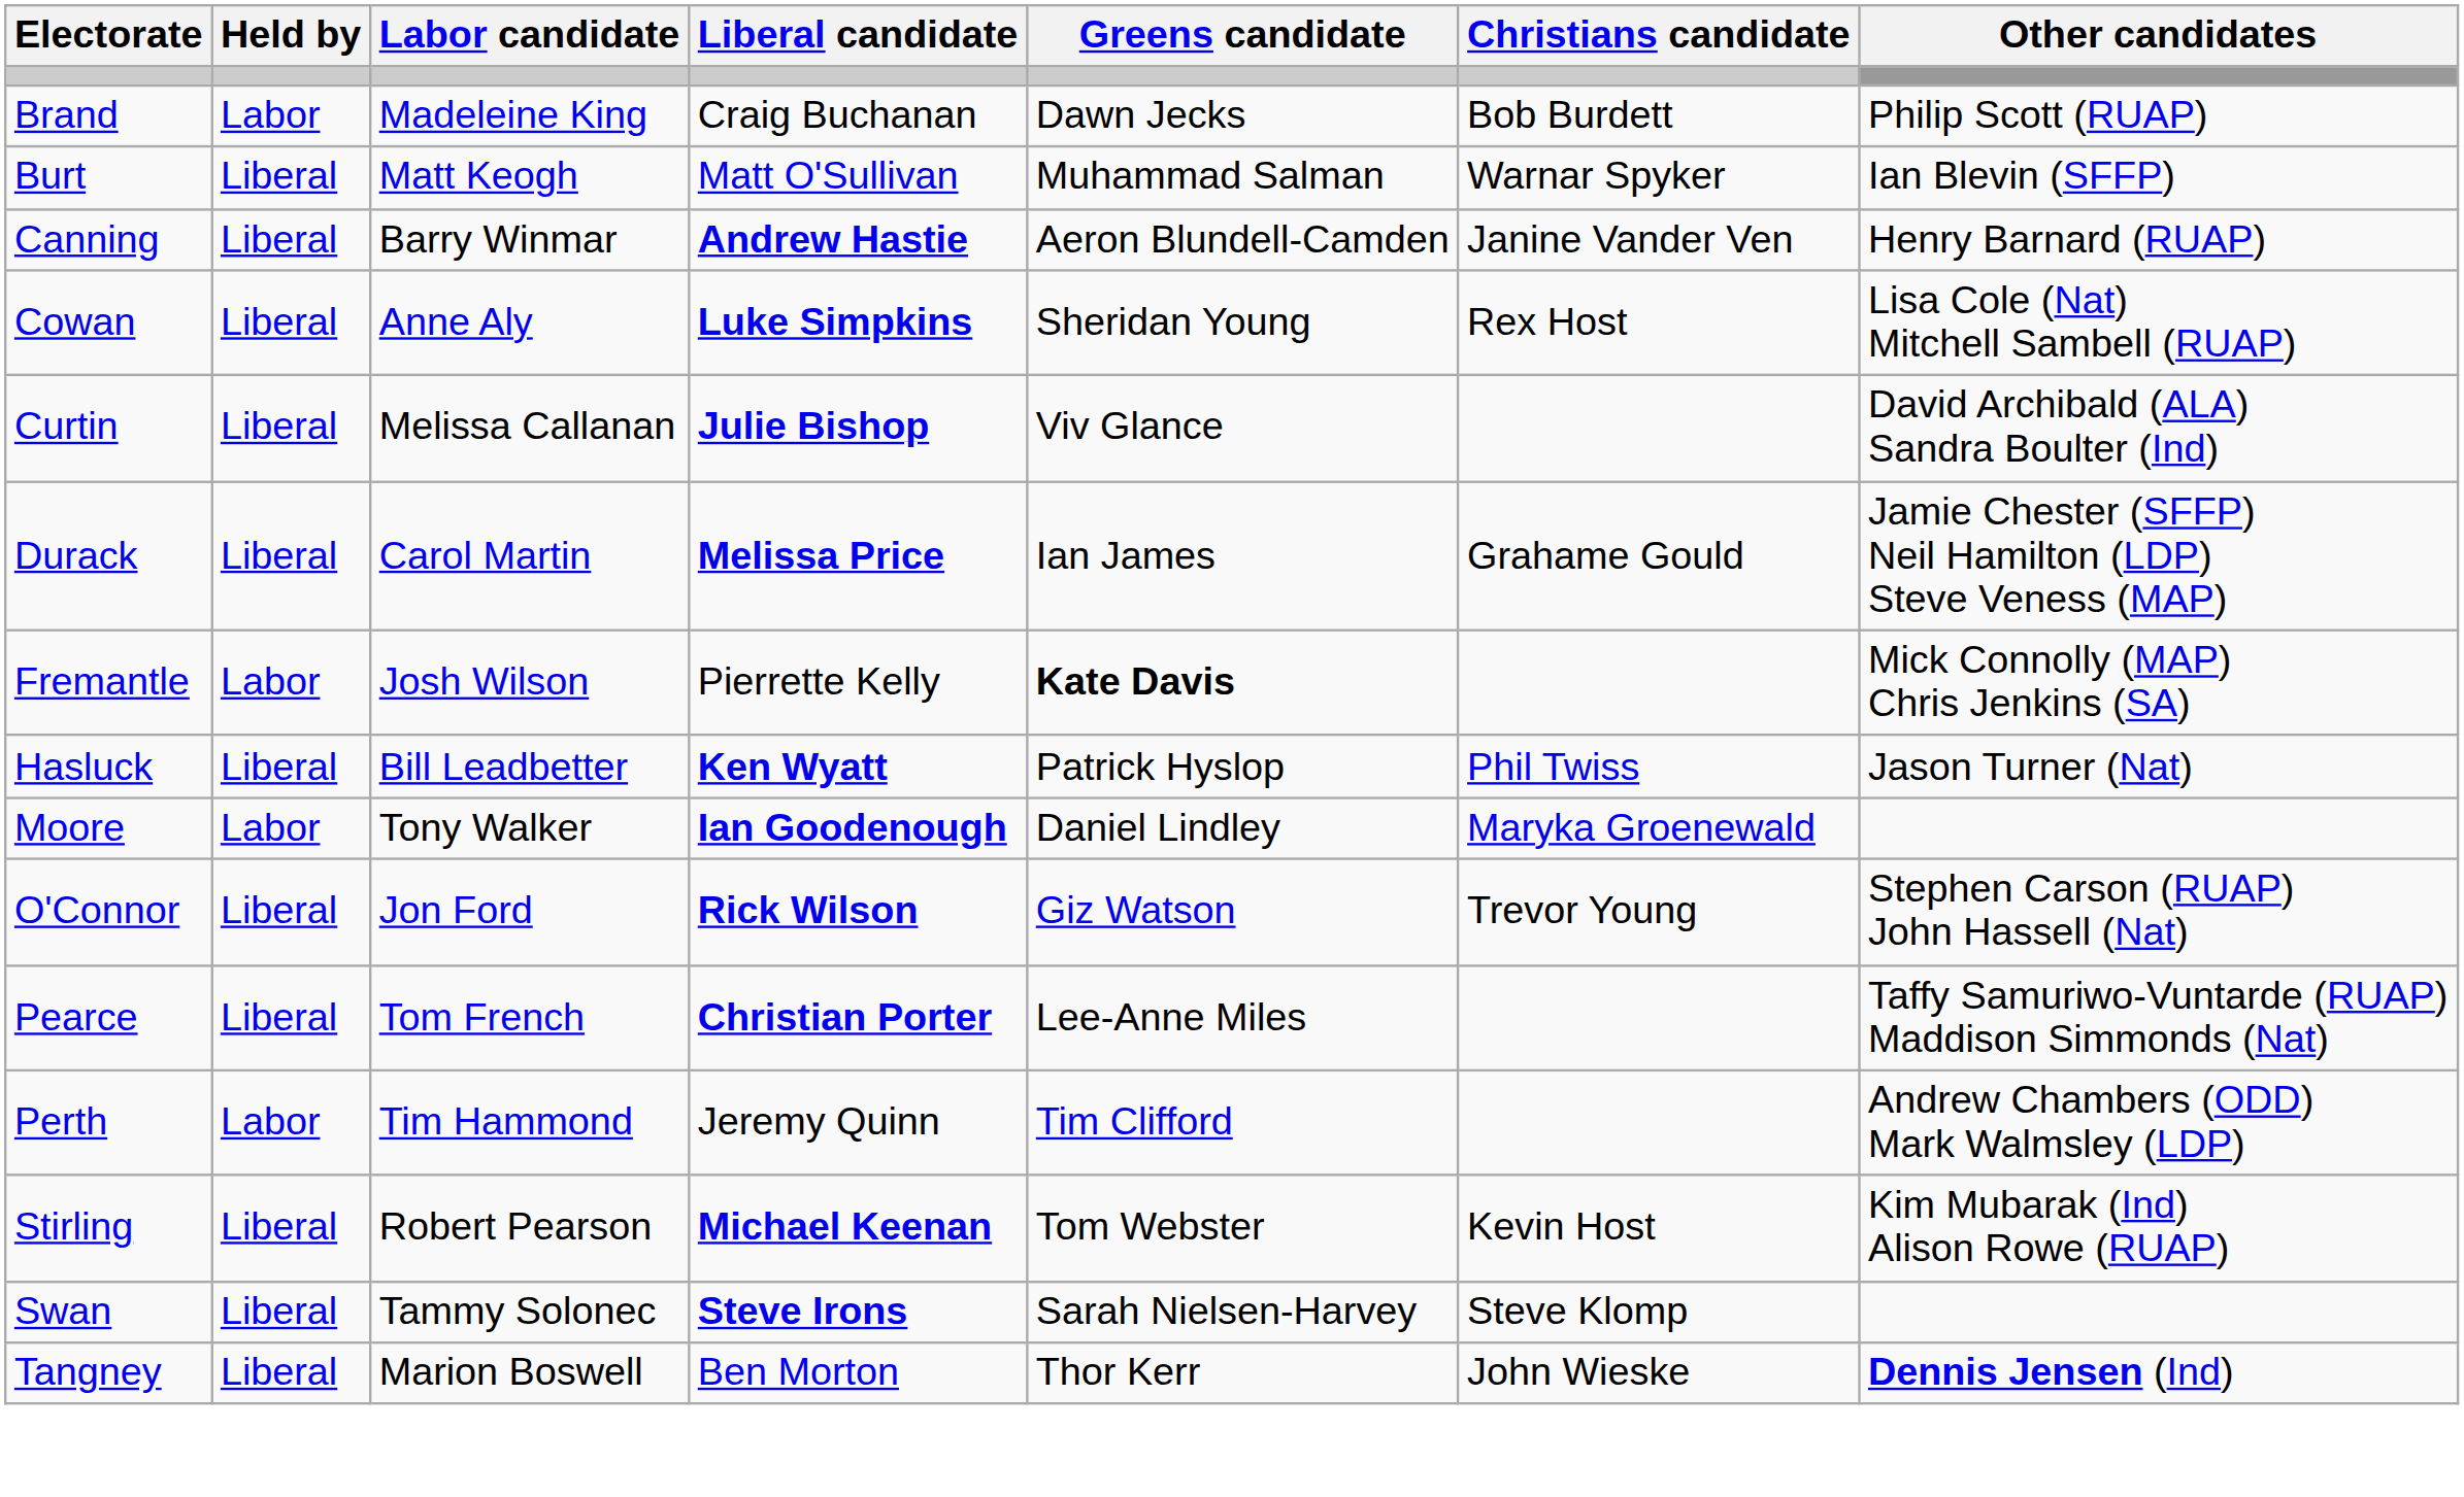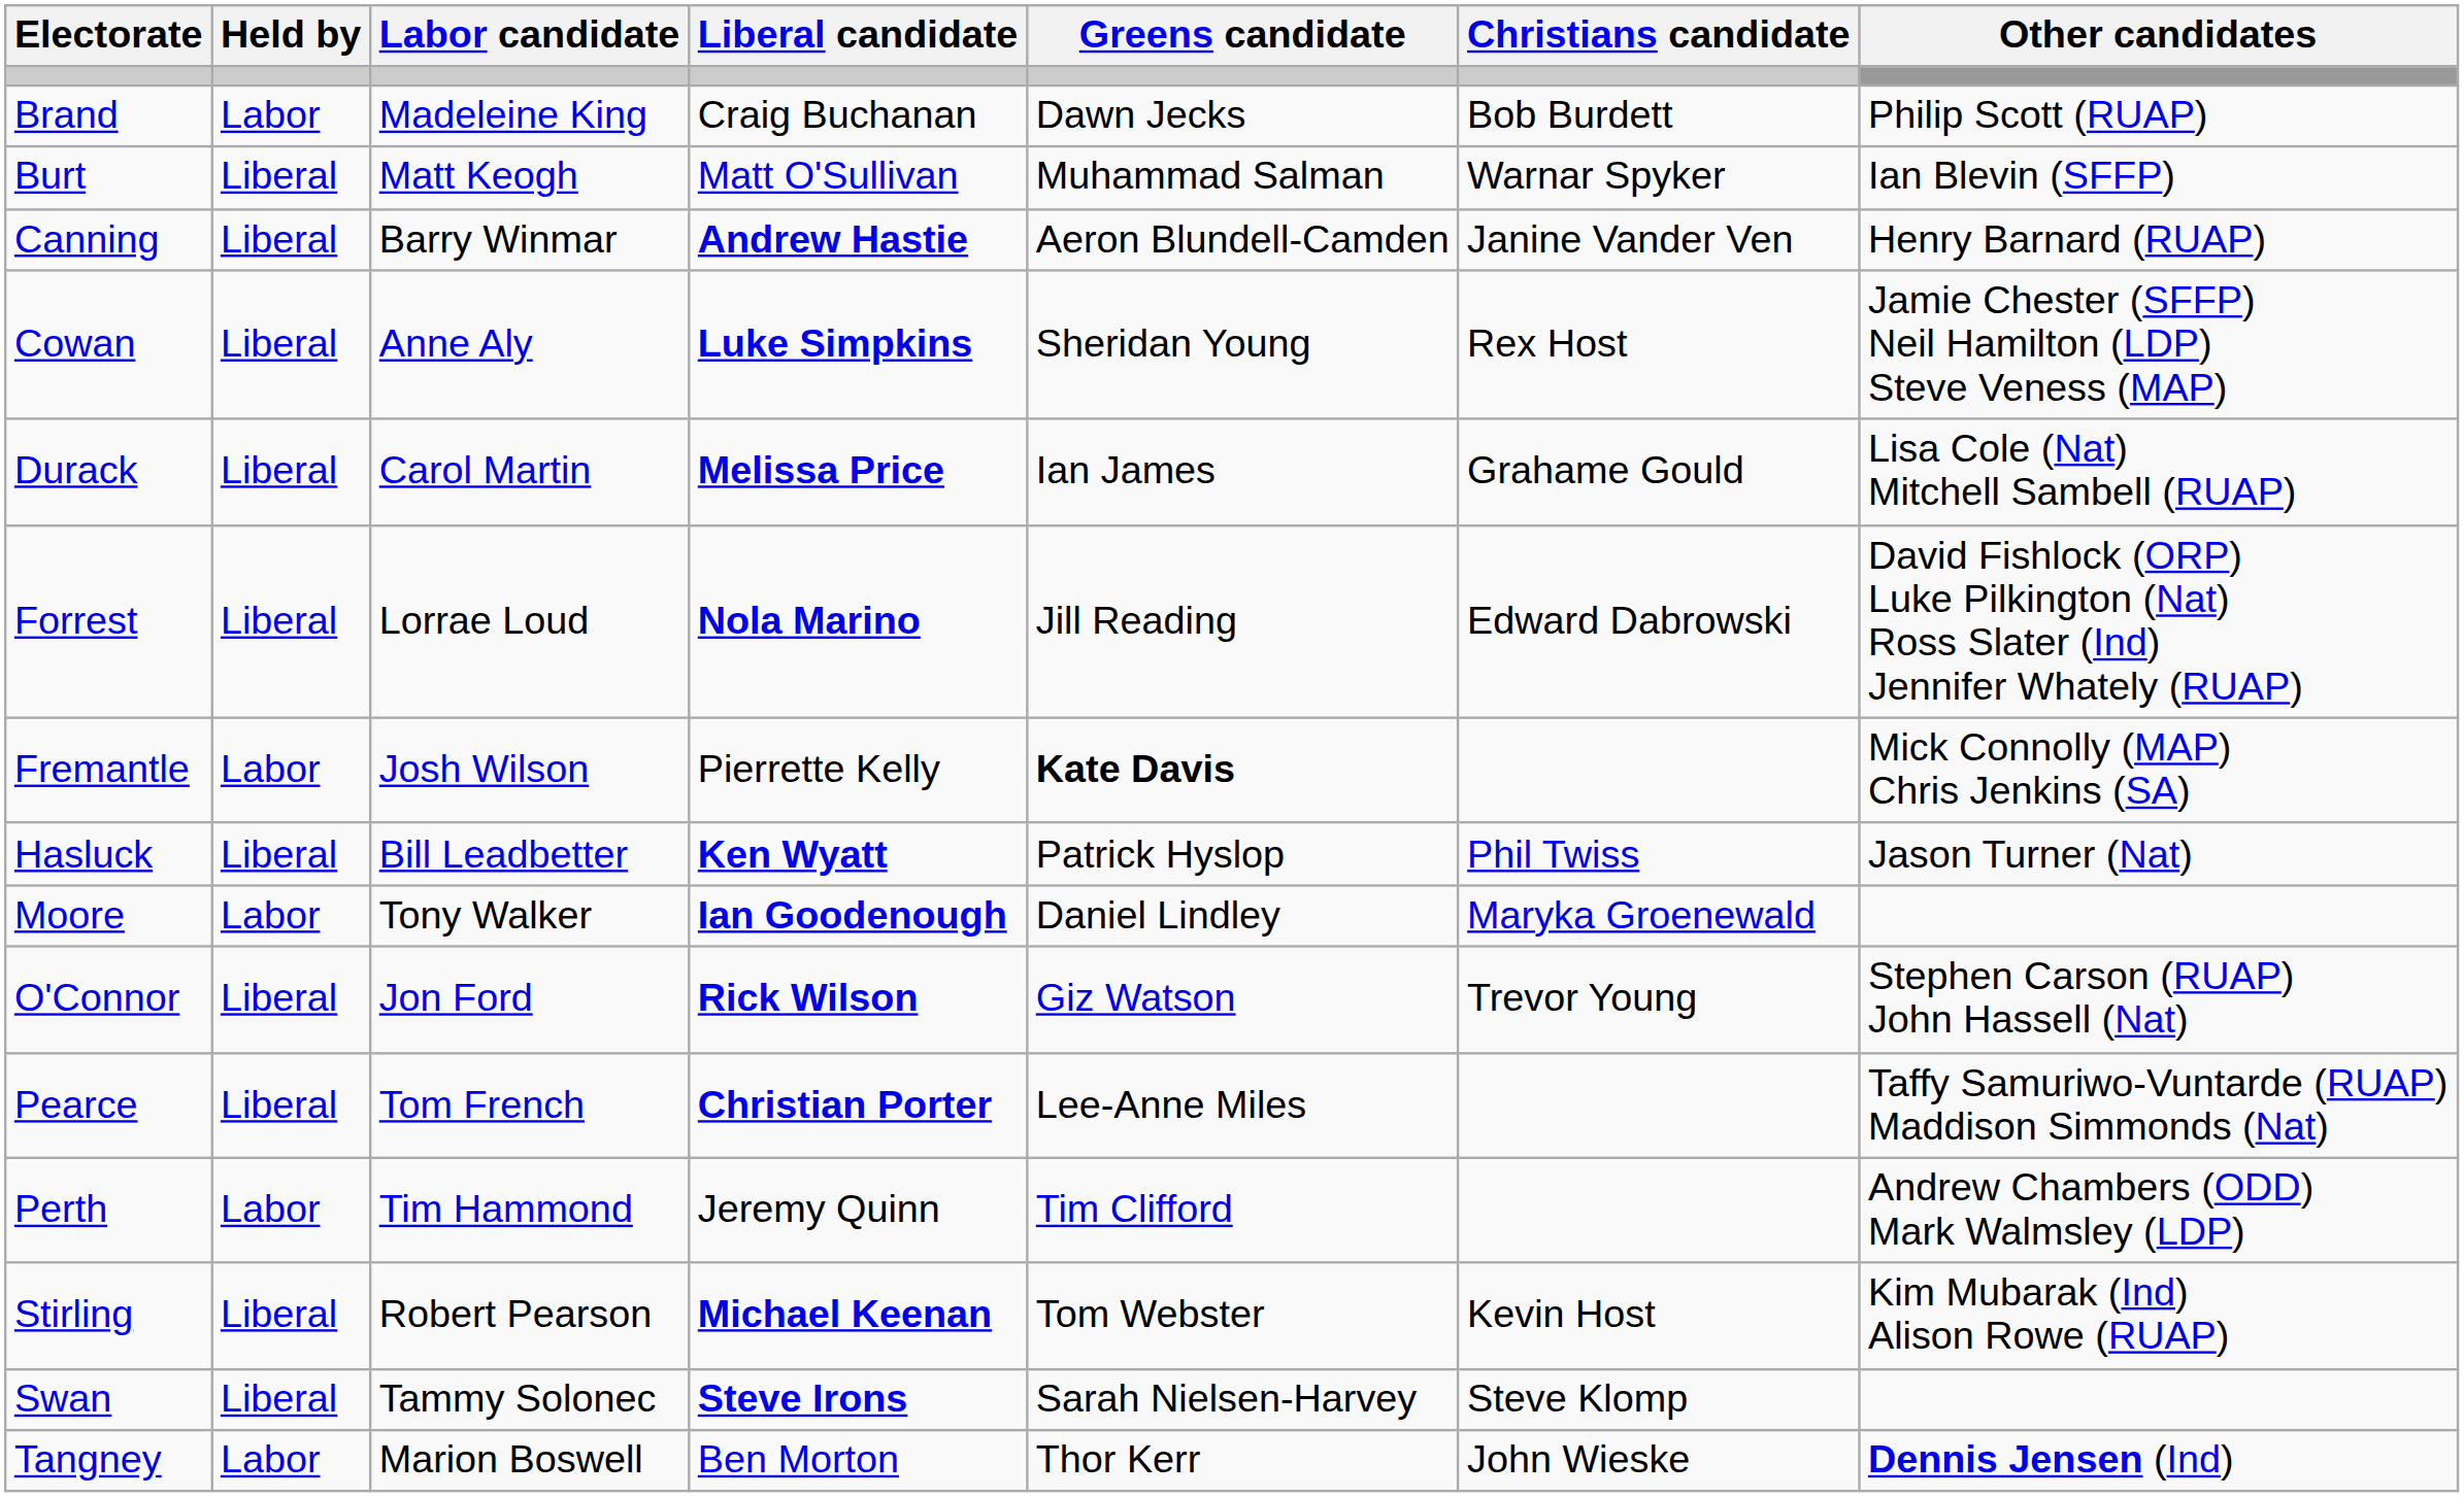 <table class="wikitable">
 <tr>
 <th>Electorate</th>
 <th>Held by</th>
 <th><a href='#'>Labor</a> candidate</th>
 <th><a href='#'>Liberal</a> candidate</th>
 <th><a href='#'>Greens</a> candidate</th>
 <th><a href='#'>Christians</a> candidate</th>
 <th>Other candidates</th>
 </tr>
 <tr style="background:#ccc;">
 <td></td>
 <td></td>
 <td></td>
 <td></td>
 <td></td>
 <td></td>
 <td style="background:#999;"></td>
 </tr>
 <tr>
 <td><a href='#'>Brand</a></td>
 <td><a href='#'>Labor</a></td>
 <td><a href='#'>Madeleine King</a></td>
 <td>Craig Buchanan</td>
 <td>Dawn Jecks</td>
 <td>Bob Burdett</td>
 <td>Philip Scott (<a href='#'>RUAP</a>)</td>
 </tr>
 <tr>
 <td><a href='#'>Burt</a></td>
 <td><a href='#'>Liberal</a></td>
 <td><a href='#'>Matt Keogh</a></td>
 <td><a href='#'>Matt O'Sullivan</a></td>
 <td>Muhammad Salman</td>
 <td>Warnar Spyker</td>
 <td>Ian Blevin (<a href='#'>SFFP</a>)</td>
 </tr>
 <tr>
 <td><a href='#'>Canning</a></td>
 <td><a href='#'>Liberal</a></td>
 <td>Barry Winmar</td>
 <td><strong><a href='#'>Andrew Hastie</a></strong></td>
 <td>Aeron Blundell-Camden</td>
 <td>Janine Vander Ven</td>
 <td>Henry Barnard (<a href='#'>RUAP</a>)</td>
 </tr>
 <tr>
 <td><a href='#'>Cowan</a></td>
 <td><a href='#'>Liberal</a></td>
 <td><a href='#'>Anne Aly</a></td>
 <td><strong><a href='#'>Luke Simpkins</a></strong></td>
 <td>Sheridan Young</td>
 <td>Rex Host</td>
-<td>Lisa Cole (<a href='#'>Nat</a>) <br> Mitchell Sambell (<a href='#'>RUAP</a>)</td>
-</tr>
-<tr>
-<td><a href='#'>Curtin</a></td>
-<td><a href='#'>Liberal</a></td>
-<td>Melissa Callanan</td>
-<td><strong><a href='#'>Julie Bishop</a></strong></td>
-<td>Viv Glance</td>
-<td></td>
-<td>David Archibald (<a href='#'>ALA</a>) <br> Sandra Boulter (<a href='#'>Ind</a>)</td>
+<td>Jamie Chester (<a href='#'>SFFP</a>) <br> Neil Hamilton (<a href='#'>LDP</a>) <br> Steve Veness (<a href='#'>MAP</a>)</td>
 </tr>
 <tr>
 <td><a href='#'>Durack</a></td>
 <td><a href='#'>Liberal</a></td>
 <td><a href='#'>Carol Martin</a></td>
 <td><strong><a href='#'>Melissa Price</a></strong></td>
 <td>Ian James</td>
 <td>Grahame Gould</td>
-<td>Jamie Chester (<a href='#'>SFFP</a>) <br> Neil Hamilton (<a href='#'>LDP</a>) <br> Steve Veness (<a href='#'>MAP</a>)</td>
+<td>Lisa Cole (<a href='#'>Nat</a>) <br> Mitchell Sambell (<a href='#'>RUAP</a>)</td>
+</tr>
+<tr>
+<td><a href='#'>Forrest</a></td>
+<td><a href='#'>Liberal</a></td>
+<td>Lorrae Loud</td>
+<td><strong><a href='#'>Nola Marino</a></strong></td>
+<td>Jill Reading</td>
+<td>Edward Dabrowski</td>
+<td>David Fishlock (<a href='#'>ORP</a>) <br> Luke Pilkington (<a href='#'>Nat</a>) <br> Ross Slater (<a href='#'>Ind</a>) <br> Jennifer Whately (<a href='#'>RUAP</a>)</td>
 </tr>
 <tr>
 <td><a href='#'>Fremantle</a></td>
 <td><a href='#'>Labor</a></td>
 <td><a href='#'>Josh Wilson</a></td>
 <td>Pierrette Kelly</td>
 <td><strong>Kate Davis</strong></td>
 <td></td>
 <td>Mick Connolly (<a href='#'>MAP</a>) <br> Chris Jenkins (<a href='#'>SA</a>)</td>
 </tr>
 <tr>
 <td><a href='#'>Hasluck</a></td>
 <td><a href='#'>Liberal</a></td>
 <td><a href='#'>Bill Leadbetter</a></td>
 <td><strong><a href='#'>Ken Wyatt</a></strong></td>
 <td>Patrick Hyslop</td>
 <td><a href='#'>Phil Twiss</a></td>
 <td>Jason Turner (<a href='#'>Nat</a>)</td>
 </tr>
 <tr>
 <td><a href='#'>Moore</a></td>
 <td><a href='#'>Labor</a></td>
 <td>Tony Walker</td>
 <td><strong><a href='#'>Ian Goodenough</a></strong></td>
 <td>Daniel Lindley</td>
 <td><a href='#'>Maryka Groenewald</a></td>
 <td></td>
 </tr>
 <tr>
 <td><a href='#'>O'Connor</a></td>
 <td><a href='#'>Liberal</a></td>
 <td><a href='#'>Jon Ford</a></td>
 <td><strong><a href='#'>Rick Wilson</a></strong></td>
 <td><a href='#'>Giz Watson</a></td>
 <td>Trevor Young</td>
 <td>Stephen Carson (<a href='#'>RUAP</a>) <br> John Hassell (<a href='#'>Nat</a>)</td>
 </tr>
 <tr>
 <td><a href='#'>Pearce</a></td>
 <td><a href='#'>Liberal</a></td>
 <td><a href='#'>Tom French</a></td>
 <td><strong><a href='#'>Christian Porter</a></strong></td>
 <td>Lee-Anne Miles</td>
 <td></td>
 <td>Taffy Samuriwo-Vuntarde (<a href='#'>RUAP</a>) <br> Maddison Simmonds (<a href='#'>Nat</a>)</td>
 </tr>
 <tr>
 <td><a href='#'>Perth</a></td>
 <td><a href='#'>Labor</a></td>
 <td><a href='#'>Tim Hammond</a></td>
 <td>Jeremy Quinn</td>
 <td><a href='#'>Tim Clifford</a></td>
 <td></td>
 <td>Andrew Chambers (<a href='#'>ODD</a>) <br> Mark Walmsley (<a href='#'>LDP</a>)</td>
 </tr>
 <tr>
 <td><a href='#'>Stirling</a></td>
 <td><a href='#'>Liberal</a></td>
 <td>Robert Pearson</td>
 <td><strong><a href='#'>Michael Keenan</a></strong></td>
 <td>Tom Webster</td>
 <td>Kevin Host</td>
 <td>Kim Mubarak (<a href='#'>Ind</a>) <br> Alison Rowe (<a href='#'>RUAP</a>)</td>
 </tr>
 <tr>
 <td><a href='#'>Swan</a></td>
 <td><a href='#'>Liberal</a></td>
 <td>Tammy Solonec</td>
 <td><strong><a href='#'>Steve Irons</a></strong></td>
 <td>Sarah Nielsen-Harvey</td>
 <td>Steve Klomp</td>
 <td></td>
 </tr>
 <tr>
 <td><a href='#'>Tangney</a></td>
-<td><a href='#'>Liberal</a></td>
+<td><a href='#'>Labor</a></td>
 <td>Marion Boswell</td>
 <td><a href='#'>Ben Morton</a></td>
 <td>Thor Kerr</td>
 <td>John Wieske</td>
 <td><strong><a href='#'>Dennis Jensen</a></strong> (<a href='#'>Ind</a>)</td>
 </tr>
 </table>
